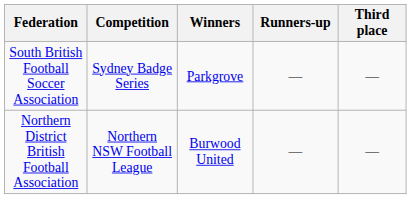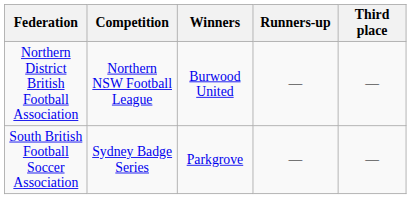 <table class="wikitable" width="75%">
 <tr>
 <th style="width:10em">Federation</th>
 <th style="width:10em">Competition</th>
 <th style="width:10em">Winners</th>
 <th style="width:15em">Runners-up</th>
 <th style="width:15em">Third place</th>
 </tr>
 <tr>
+<td align="center"><a href='#'>Northern District British Football Association</a></td>
+<td align="center"><a href='#'>Northern NSW Football League</a></td>
+<td align="center"><a href='#'>Burwood United</a></td>
+<td align="center">—</td>
+<td align="center">—</td>
+</tr>
+<tr>
 <td align="center"><a href='#'>South British Football Soccer Association</a></td>
 <td align="center"><a href='#'>Sydney Badge Series</a></td>
 <td align="center"><a href='#'>Parkgrove</a></td>
 <td align="center">—</td>
 <td align="center">—</td>
 </tr>
-<tr>
-<td align="center"><a href='#'>Northern District British Football Association</a></td>
-<td align="center"><a href='#'>Northern NSW Football League</a></td>
-<td align="center"><a href='#'>Burwood United</a></td>
-<td align="center">—</td>
-<td align="center">—</td>
-</tr>
 </table>
